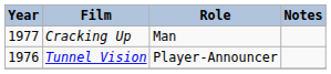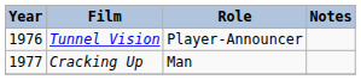 <table class="wikitable">
 <tr align="center">
 <th style="background:#B0C4DE;">Year</th>
 <th style="background:#B0C4DE;">Film</th>
 <th style="background:#B0C4DE;">Role</th>
 <th style="background:#B0C4DE;">Notes</th>
 </tr>
 <tr>
+<td>1976</td>
+<td><em><a href='#'>Tunnel Vision</a></em></td>
+<td>Player-Announcer</td>
+<td></td>
+</tr>
+<tr>
 <td>1977</td>
 <td><em>Cracking Up</em></td>
 <td>Man</td>
 <td></td>
 </tr>
 <tr>
-<td>1976</td>
-<td><em><a href='#'>Tunnel Vision</a></em></td>
-<td>Player-Announcer</td>
-<td></td>
-</tr>
-<tr>
 </tr>
 </table>
